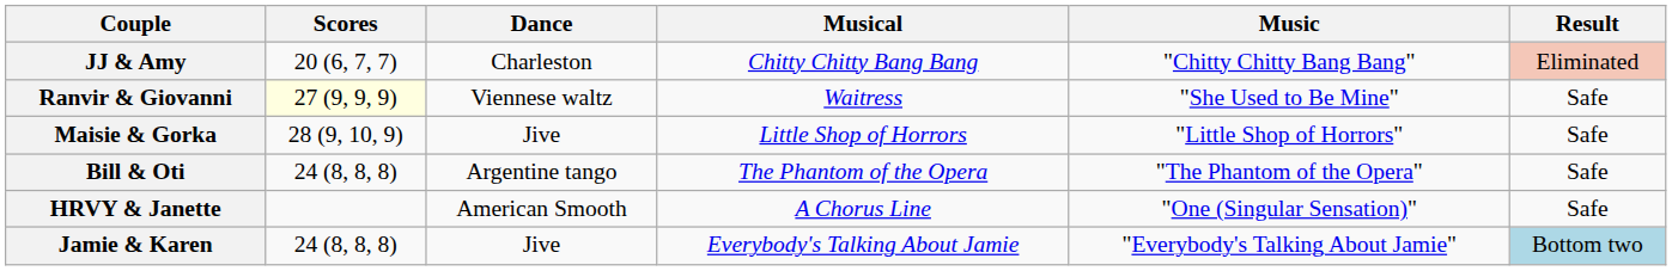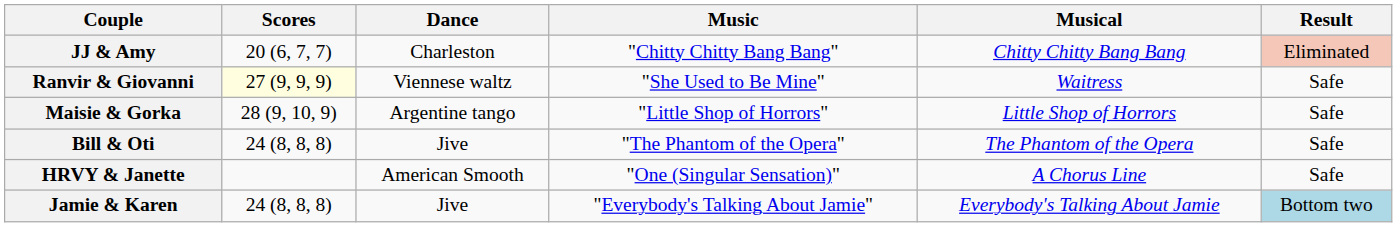 <table class="wikitable sortable" style="text-align:center; width: 90%">
 <tr>
 <th scope="col">Couple</th>
 <th scope="col">Scores</th>
 <th scope="col" class="unsortable">Dance</th>
+<th scope="col" class="unsortable">Music</th>
 <th scope="col" class="unsortable">Musical</th>
-<th scope="col" class="unsortable">Music</th>
 <th scope="col" class="unsortable">Result</th>
 </tr>
 <tr>
 <th scope="row">JJ & Amy</th>
 <td>20 (6, 7, 7)</td>
 <td>Charleston</td>
+<td>"<a href='#'>Chitty Chitty Bang Bang</a>"</td>
 <td><em><a href='#'>Chitty Chitty Bang Bang</a></em></td>
-<td>"<a href='#'>Chitty Chitty Bang Bang</a>"</td>
 <td bgcolor="f4c7b8">Eliminated</td>
 </tr>
 <tr>
 <th scope="row">Ranvir & Giovanni</th>
 <td style="background: lightyellow;">27 (9, 9, 9)</td>
 <td>Viennese waltz</td>
+<td>"<a href='#'>She Used to Be Mine</a>"</td>
 <td><em><a href='#'>Waitress</a></em></td>
-<td>"<a href='#'>She Used to Be Mine</a>"</td>
 <td>Safe</td>
 </tr>
 <tr>
 <th scope="row">Maisie & Gorka</th>
 <td>28 (9, 10, 9)</td>
-<td>Jive</td>
+<td>Argentine tango</td>
+<td>"<a href='#'>Little Shop of Horrors</a>"</td>
 <td><em><a href='#'>Little Shop of Horrors</a></em></td>
-<td>"<a href='#'>Little Shop of Horrors</a>"</td>
 <td>Safe</td>
 </tr>
 <tr>
 <th scope="row">Bill & Oti</th>
 <td>24 (8, 8, 8)</td>
-<td>Argentine tango</td>
+<td>Jive</td>
+<td>"<a href='#'>The Phantom of the Opera</a>"</td>
 <td><em><a href='#'>The Phantom of the Opera</a></em></td>
-<td>"<a href='#'>The Phantom of the Opera</a>"</td>
 <td>Safe</td>
 </tr>
 <tr>
 <th scope="row">HRVY & Janette</th>
 <td></td>
 <td>American Smooth</td>
+<td>"<a href='#'>One (Singular Sensation)</a>"</td>
 <td><em><a href='#'>A Chorus Line</a></em></td>
-<td>"<a href='#'>One (Singular Sensation)</a>"</td>
 <td>Safe</td>
 </tr>
 <tr>
 <th scope="row">Jamie & Karen</th>
 <td>24 (8, 8, 8)</td>
 <td>Jive</td>
+<td>"<a href='#'>Everybody's Talking About Jamie</a>"</td>
 <td><em><a href='#'>Everybody's Talking About Jamie</a></em></td>
-<td>"<a href='#'>Everybody's Talking About Jamie</a>"</td>
 <td bgcolor="lightblue">Bottom two</td>
 </tr>
 </table>
